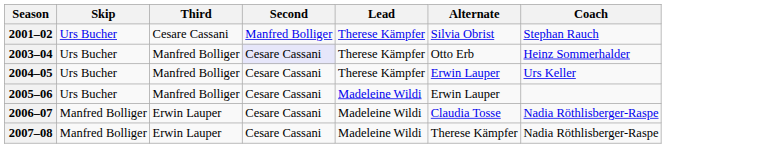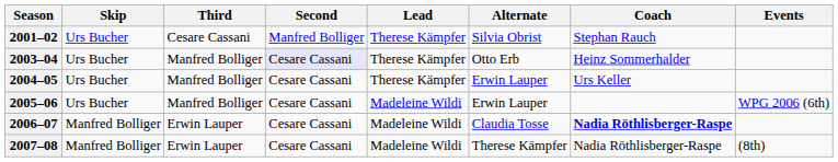 <table class="wikitable">
 <tr>
 <th scope="col" width=60>Season</th>
 <th scope="col">Skip</th>
 <th scope="col">Third</th>
 <th scope="col">Second</th>
 <th scope="col">Lead</th>
 <th scope="col">Alternate</th>
 <th scope="col">Coach</th>
+<th scope="col">Events</th>
 </tr>
 <tr>
 <th scope="row">2001–02</th>
 <td><a href='#'>Urs Bucher</a></td>
 <td>Cesare Cassani</td>
 <td><a href='#'>Manfred Bolliger</a></td>
 <td><a href='#'>Therese Kämpfer</a></td>
 <td><a href='#'>Silvia Obrist</a></td>
 <td><a href='#'>Stephan Rauch</a></td>
+<td> </td>
 </tr>
 <tr>
 <th scope="row">2003–04</th>
 <td>Urs Bucher</td>
 <td>Manfred Bolliger</td>
 <td style="background: lavender;">Cesare Cassani</td>
 <td>Therese Kämpfer</td>
 <td>Otto Erb</td>
 <td><a href='#'>Heinz Sommerhalder</a></td>
+<td> </td>
 </tr>
 <tr>
 <th scope="row">2004–05</th>
 <td>Urs Bucher</td>
 <td>Manfred Bolliger</td>
 <td>Cesare Cassani</td>
 <td>Therese Kämpfer</td>
 <td><a href='#'>Erwin Lauper</a></td>
 <td><a href='#'>Urs Keller</a></td>
+<td> </td>
 </tr>
 <tr>
 <th scope="row">2005–06</th>
 <td>Urs Bucher</td>
 <td>Manfred Bolliger</td>
 <td>Cesare Cassani</td>
 <td><a href='#'>Madeleine Wildi</a></td>
 <td>Erwin Lauper</td>
 <td></td>
+<td><a href='#'>WPG 2006</a> (6th)</td>
 </tr>
 <tr>
 <th scope="row">2006–07</th>
 <td>Manfred Bolliger</td>
 <td>Erwin Lauper</td>
 <td>Cesare Cassani</td>
 <td>Madeleine Wildi</td>
 <td><a href='#'>Claudia Tosse</a></td>
-<td><a href='#'>Nadia Röthlisberger-Raspe</a></td>
+<td><strong><a href='#'>Nadia Röthlisberger-Raspe</a></strong></td>
+<td> </td>
 </tr>
 <tr>
 <th scope="row">2007–08</th>
 <td>Manfred Bolliger</td>
 <td>Erwin Lauper</td>
 <td>Cesare Cassani</td>
 <td>Madeleine Wildi</td>
 <td>Therese Kämpfer</td>
 <td>Nadia Röthlisberger-Raspe</td>
+<td> (8th)</td>
 </tr>
 </table>
